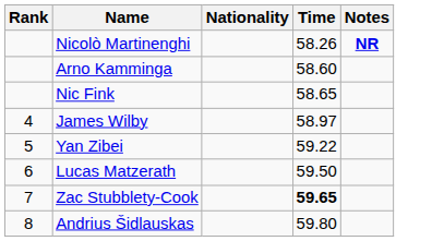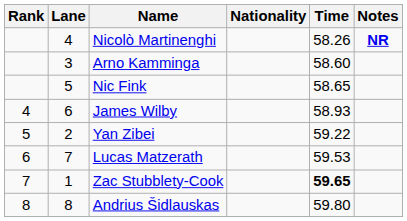 <table class="wikitable sortable" style="text-align:center">
 <tr>
 <th>Rank</th>
+<th>Lane</th>
 <th>Name</th>
 <th>Nationality</th>
 <th>Time</th>
 <th>Notes</th>
 </tr>
 <tr>
 <td></td>
+<td>4</td>
 <td align=left><a href='#'>Nicolò Martinenghi</a></td>
 <td align=left></td>
 <td>58.26</td>
 <td><strong><a href='#'>NR</a></strong></td>
 </tr>
 <tr>
 <td></td>
+<td>3</td>
 <td align=left><a href='#'>Arno Kamminga</a></td>
 <td align=left></td>
 <td>58.60</td>
 <td></td>
 </tr>
 <tr>
 <td></td>
+<td>5</td>
 <td align=left><a href='#'>Nic Fink</a></td>
 <td align=left></td>
 <td>58.65</td>
 <td></td>
 </tr>
 <tr>
 <td>4</td>
+<td>6</td>
 <td align=left><a href='#'>James Wilby</a></td>
 <td align=left></td>
-<td>58.97</td>
+<td>58.93</td>
 <td></td>
 </tr>
 <tr>
 <td>5</td>
+<td>2</td>
 <td align=left><a href='#'>Yan Zibei</a></td>
 <td align=left></td>
 <td>59.22</td>
 <td></td>
 </tr>
 <tr>
 <td>6</td>
+<td>7</td>
 <td align=left><a href='#'>Lucas Matzerath</a></td>
 <td align=left></td>
-<td>59.50</td>
+<td>59.53</td>
 <td></td>
 </tr>
 <tr>
 <td>7</td>
+<td>1</td>
 <td align=left><a href='#'>Zac Stubblety-Cook</a></td>
 <td align=left></td>
 <td><strong>59.65</strong></td>
 <td></td>
 </tr>
 <tr>
 <td>8</td>
+<td>8</td>
 <td align=left><a href='#'>Andrius Šidlauskas</a></td>
 <td align=left></td>
 <td>59.80</td>
 <td></td>
 </tr>
 </table>
